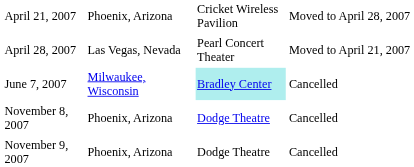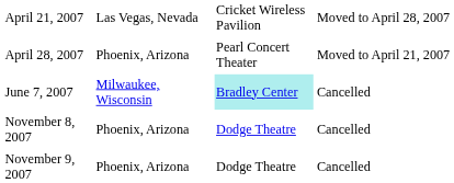 <table cellpadding="2" style="border:0 solid darkgrey; font-size:90%;">
 <tr>
 <th style="width:150px;"></th>
 <th style="width:225px;"></th>
 <th style="width:200px;"></th>
 <th style="width:700px;"></th>
 </tr>
 <tr border="0">
 <td>April 21, 2007</td>
-<td>Phoenix, Arizona</td>
+<td>Las Vegas, Nevada</td>
 <td>Cricket Wireless Pavilion</td>
 <td>Moved to April 28, 2007</td>
 </tr>
 <tr>
 <td>April 28, 2007</td>
-<td>Las Vegas, Nevada</td>
+<td>Phoenix, Arizona</td>
 <td>Pearl Concert Theater</td>
 <td>Moved to April 21, 2007</td>
 </tr>
 <tr>
 <td>June 7, 2007</td>
 <td><a href='#'>Milwaukee, Wisconsin</a></td>
 <td style="background: paleturquoise;"><a href='#'>Bradley Center</a></td>
 <td>Cancelled</td>
 </tr>
 <tr>
 <td>November 8, 2007</td>
 <td>Phoenix, Arizona</td>
 <td><a href='#'>Dodge Theatre</a></td>
 <td>Cancelled</td>
 </tr>
 <tr>
 <td>November 9, 2007</td>
 <td>Phoenix, Arizona</td>
 <td>Dodge Theatre</td>
 <td>Cancelled</td>
 </tr>
 <tr>
 </tr>
 </table>
